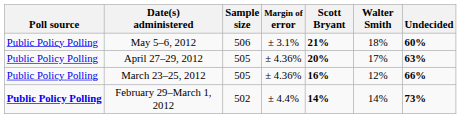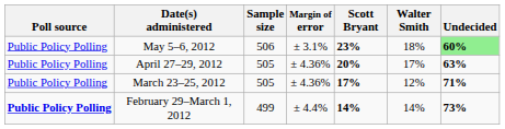 <table class="wikitable">
 <tr valign= bottom>
 <th>Poll source</th>
 <th style="width:170px;">Date(s)<br>administered</th>
 <th class=small>Sample<br>size</th>
 <th><small>Margin of</small><br>error</th>
 <th style="width:65px;">Scott<br>Bryant</th>
 <th style="width:65px;">Walter<br>Smith</th>
 <th style="width:65px;">Undecided</th>
 </tr>
 <tr>
 <td><a href='#'>Public Policy Polling</a></td>
 <td align=center>May 5–6, 2012</td>
 <td align=center>506</td>
 <td align=center>± 3.1%</td>
-<td><strong>21%</strong></td>
+<td><strong>23%</strong></td>
 <td align=center>18%</td>
-<td><strong>60%</strong></td>
+<td style="background: lightgreen;"><strong>60%</strong></td>
 </tr>
 <tr>
 <td><a href='#'>Public Policy Polling</a></td>
 <td align=center>April 27–29, 2012</td>
 <td align=center>505</td>
 <td align=center>± 4.36%</td>
 <td><strong>20%</strong></td>
 <td align=center>17%</td>
 <td><strong>63%</strong></td>
 </tr>
 <tr>
 <td><a href='#'>Public Policy Polling</a></td>
 <td align=center>March 23–25, 2012</td>
 <td align=center>505</td>
 <td align=center>± 4.36%</td>
-<td><strong>16%</strong></td>
+<td><strong>17%</strong></td>
 <td align=center>12%</td>
-<td><strong>66%</strong></td>
+<td><strong>71%</strong></td>
 </tr>
 <tr>
 <td><strong><a href='#'>Public Policy Polling</a></strong></td>
 <td align=center>February 29–March 1, 2012</td>
-<td align=center>502</td>
+<td align=center>499</td>
 <td align=center>± 4.4%</td>
 <td><strong>14%</strong></td>
 <td align=center>14%</td>
 <td><strong>73%</strong></td>
 </tr>
 </table>
